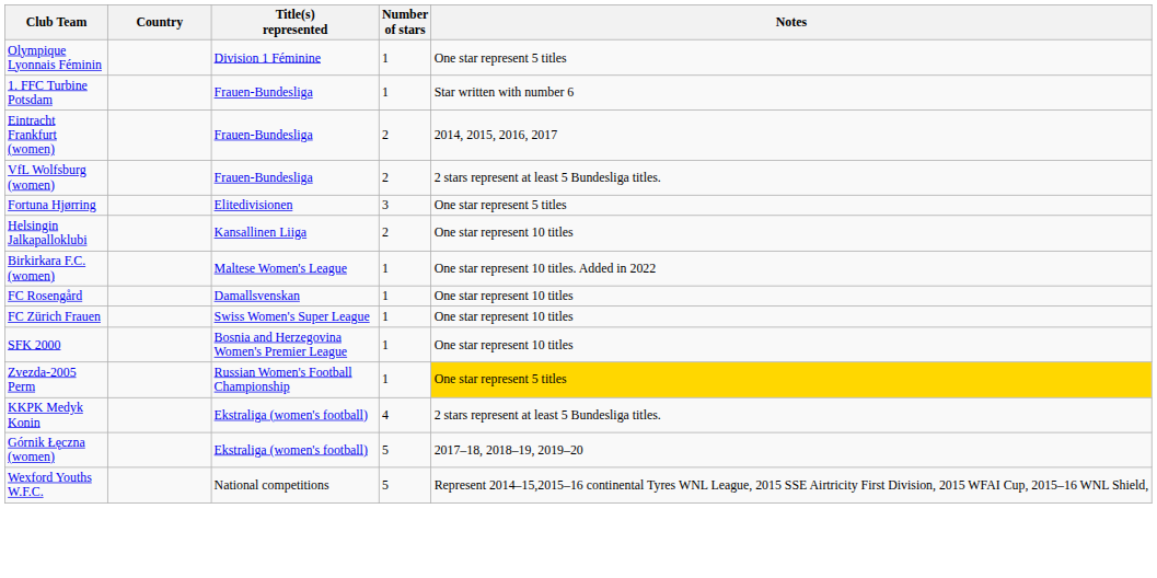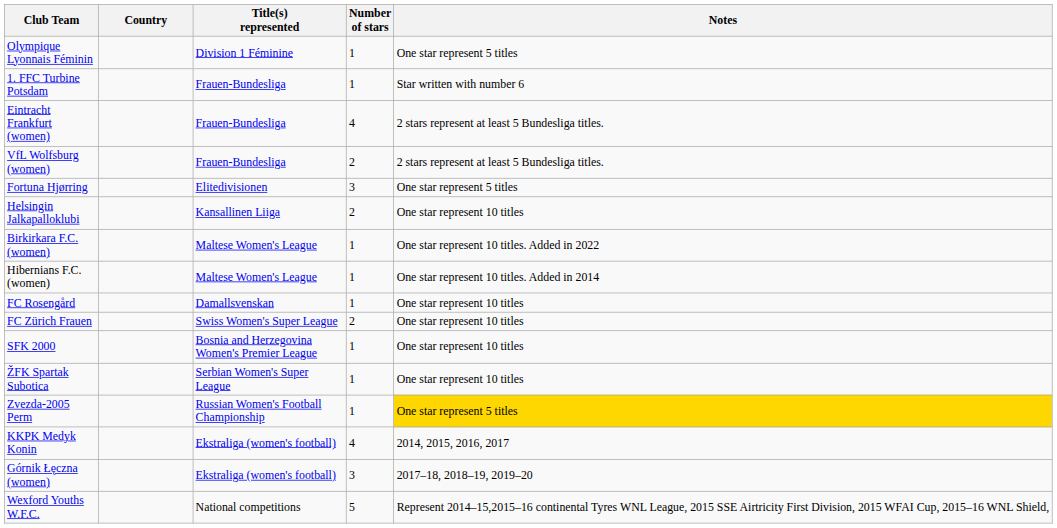 <table class="wikitable sortable">
 <tr>
 <th width=120>Club Team</th>
 <th width=120>Country</th>
 <th width=200>Title(s)<br>represented</th>
 <th>Number<br>of stars</th>
 <th class="unsortable">Notes</th>
 </tr>
 <tr>
 <td><a href='#'>Olympique Lyonnais Féminin</a></td>
 <td></td>
 <td><a href='#'>Division 1 Féminine</a></td>
 <td>1</td>
 <td>One star represent 5 titles</td>
 </tr>
 <tr>
 <td><a href='#'>1. FFC Turbine Potsdam</a></td>
 <td></td>
 <td><a href='#'>Frauen-Bundesliga</a></td>
 <td>1</td>
 <td>Star written with number 6</td>
 </tr>
 <tr>
 <td><a href='#'>Eintracht Frankfurt (women)</a></td>
 <td></td>
 <td><a href='#'>Frauen-Bundesliga</a></td>
-<td>2</td>
-<td>2014, 2015, 2016, 2017</td>
+<td>4</td>
+<td>2 stars represent at least 5 Bundesliga titles.</td>
 </tr>
 <tr>
 <td><a href='#'>VfL Wolfsburg (women)</a></td>
 <td></td>
 <td><a href='#'>Frauen-Bundesliga</a></td>
 <td>2</td>
 <td>2 stars represent at least 5 Bundesliga titles.</td>
 </tr>
 <tr>
 <td><a href='#'>Fortuna Hjørring</a></td>
 <td></td>
 <td><a href='#'>Elitedivisionen</a></td>
 <td>3</td>
 <td>One star represent 5 titles</td>
 </tr>
 <tr>
 <td><a href='#'>Helsingin Jalkapalloklubi</a></td>
 <td></td>
 <td><a href='#'>Kansallinen Liiga</a></td>
 <td>2</td>
 <td>One star represent 10 titles</td>
 </tr>
 <tr>
 <td><a href='#'>Birkirkara F.C. (women)</a></td>
 <td></td>
 <td><a href='#'>Maltese Women's League</a></td>
 <td>1</td>
 <td>One star represent 10 titles. Added in 2022</td>
 </tr>
 <tr>
+<td>Hibernians F.C. (women)</td>
+<td></td>
+<td><a href='#'>Maltese Women's League</a></td>
+<td>1</td>
+<td>One star represent 10 titles. Added in 2014</td>
+</tr>
+<tr>
 <td><a href='#'>FC Rosengård</a></td>
 <td></td>
 <td><a href='#'>Damallsvenskan</a></td>
 <td>1</td>
 <td>One star represent 10 titles</td>
 </tr>
 <tr>
 <td><a href='#'>FC Zürich Frauen</a></td>
 <td></td>
 <td><a href='#'>Swiss Women's Super League</a></td>
-<td>1</td>
+<td>2</td>
 <td>One star represent 10 titles</td>
 </tr>
 <tr>
 <td><a href='#'>SFK 2000</a></td>
 <td></td>
 <td><a href='#'>Bosnia and Herzegovina Women's Premier League</a></td>
+<td>1</td>
+<td>One star represent 10 titles</td>
+</tr>
+<tr>
+<td><a href='#'>ŽFK Spartak Subotica</a></td>
+<td></td>
+<td><a href='#'>Serbian Women's Super League</a></td>
 <td>1</td>
 <td>One star represent 10 titles</td>
 </tr>
 <tr>
 <td><a href='#'>Zvezda-2005 Perm</a></td>
 <td></td>
 <td><a href='#'>Russian Women's Football Championship</a></td>
 <td>1</td>
 <td style="background: gold;">One star represent 5 titles</td>
 </tr>
 <tr>
 <td><a href='#'>KKPK Medyk Konin</a></td>
 <td></td>
 <td><a href='#'>Ekstraliga (women's football)</a></td>
 <td>4</td>
-<td>2 stars represent at least 5 Bundesliga titles.</td>
+<td>2014, 2015, 2016, 2017</td>
 </tr>
 <tr>
 <td><a href='#'>Górnik Łęczna (women)</a></td>
 <td></td>
 <td><a href='#'>Ekstraliga (women's football)</a></td>
-<td>5</td>
+<td>3</td>
 <td>2017–18, 2018–19, 2019–20</td>
 </tr>
 <tr>
 <td><a href='#'>Wexford Youths W.F.C.</a></td>
 <td></td>
 <td>National competitions</td>
 <td>5</td>
 <td>Represent 2014–15,2015–16 continental Tyres WNL League, 2015 SSE Airtricity First Division, 2015 WFAI Cup, 2015–16 WNL Shield,</td>
 </tr>
 </table>
